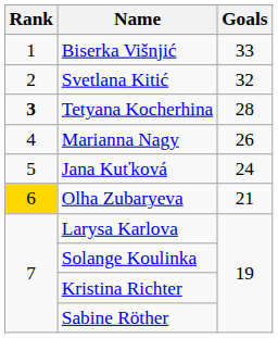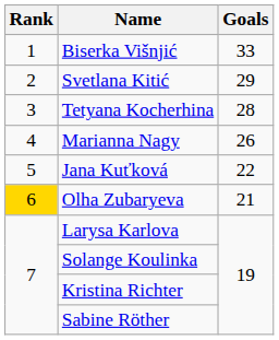 <table class="wikitable sortable" style="text-align: center;">
 <tr>
 <th>Rank</th>
 <th>Name</th>
 <th>Goals</th>
 </tr>
 <tr>
 <td>1</td>
 <td align=left> <a href='#'>Biserka Višnjić</a></td>
 <td>33</td>
 </tr>
 <tr>
 <td>2</td>
 <td align=left> <a href='#'>Svetlana Kitić</a></td>
-<td>32</td>
+<td>29</td>
 </tr>
 <tr>
-<td><strong>3</strong></td>
+<td>3</td>
 <td align=left> <a href='#'>Tetyana Kocherhina</a></td>
 <td>28</td>
 </tr>
 <tr>
 <td>4</td>
 <td align=left> <a href='#'>Marianna Nagy</a></td>
 <td>26</td>
 </tr>
 <tr>
 <td>5</td>
 <td align=left> <a href='#'>Jana Kuťková</a></td>
-<td>24</td>
+<td>22</td>
 </tr>
 <tr>
 <td style="background: gold;">6</td>
 <td align=left> <a href='#'>Olha Zubaryeva</a></td>
 <td>21</td>
 </tr>
 <tr>
 <td rowspan=4>7</td>
 <td align=left> <a href='#'>Larysa Karlova</a></td>
 <td rowspan=4>19</td>
 </tr>
 <tr>
 <td align=left> <a href='#'>Solange Koulinka</a></td>
 </tr>
 <tr>
 <td align=left> <a href='#'>Kristina Richter</a></td>
 </tr>
 <tr>
 <td align=left> <a href='#'>Sabine Röther</a></td>
 </tr>
 </table>
